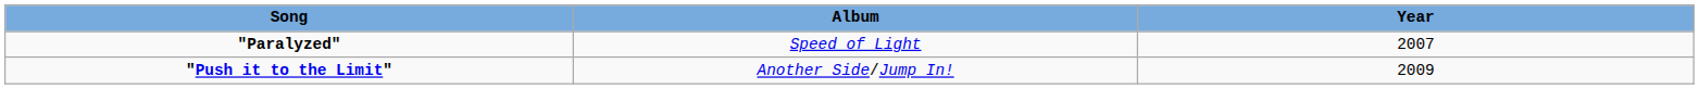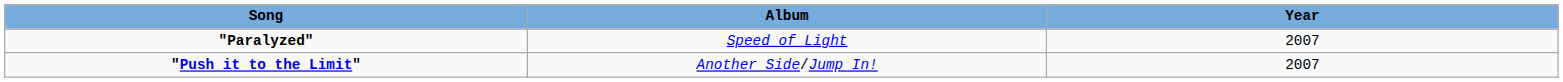 <table class="wikitable" style="margin:0.5em auto; clear:both; font-size:.9em; text-align:center; width:100%">
 <tr>
 <th width="500" style="background: #7ad;">Song</th>
 <th width="500" style="background: #7ad;">Album</th>
 <th width="500" style="background: #7ad;">Year</th>
 </tr>
 <tr>
 <td><strong>"Paralyzed"</strong></td>
 <td><em><a href='#'>Speed of Light</a></em></td>
 <td>2007</td>
 </tr>
 <tr>
 <td><strong>"<a href='#'>Push it to the Limit</a>"</strong></td>
 <td><em><a href='#'>Another Side</a></em>/<em><a href='#'>Jump In!</a></em></td>
-<td>2009</td>
+<td>2007</td>
 </tr>
 </table>
